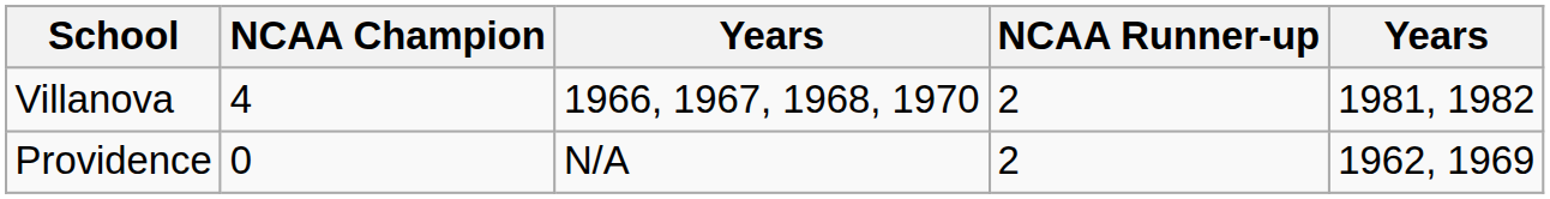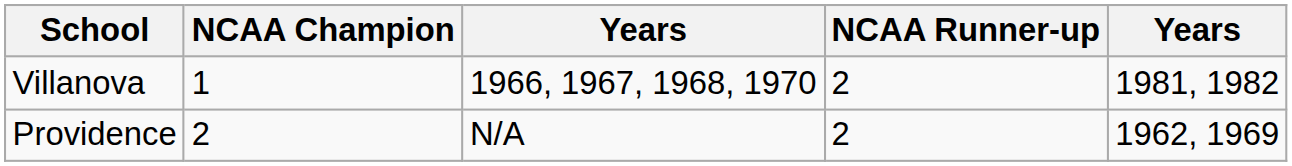 <table class="wikitable">
 <tr>
 <th>School</th>
 <th>NCAA Champion</th>
 <th>Years</th>
 <th>NCAA Runner-up</th>
 <th>Years</th>
 </tr>
 <tr>
 <td>Villanova</td>
-<td>4</td>
+<td>1</td>
 <td>1966, 1967, 1968, 1970</td>
 <td>2</td>
 <td>1981, 1982</td>
 </tr>
 <tr>
 <td>Providence</td>
-<td>0</td>
+<td>2</td>
 <td>N/A</td>
 <td>2</td>
 <td>1962, 1969</td>
 </tr>
 </table>
